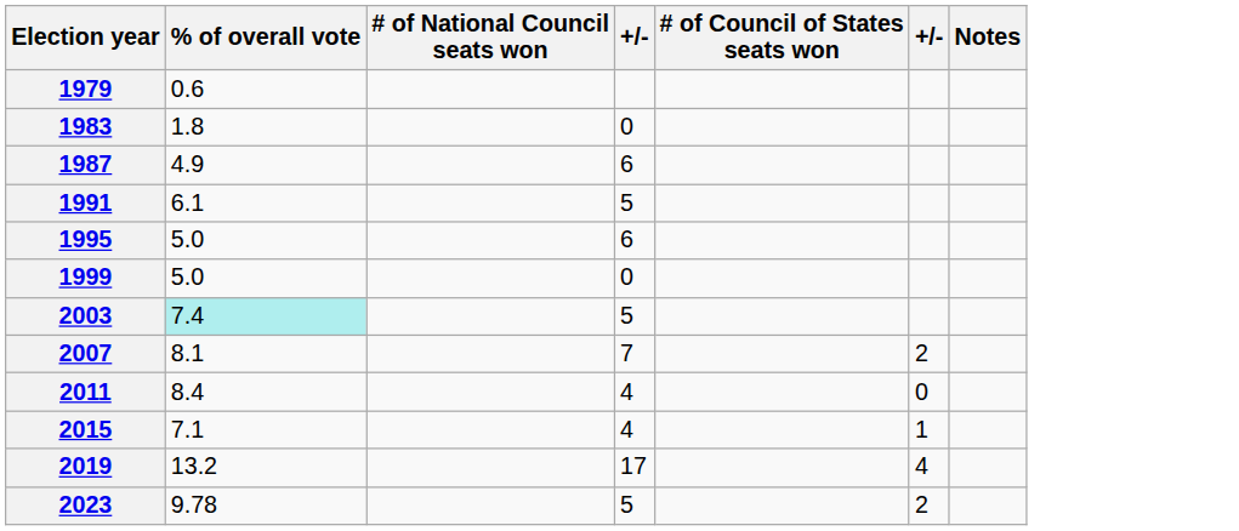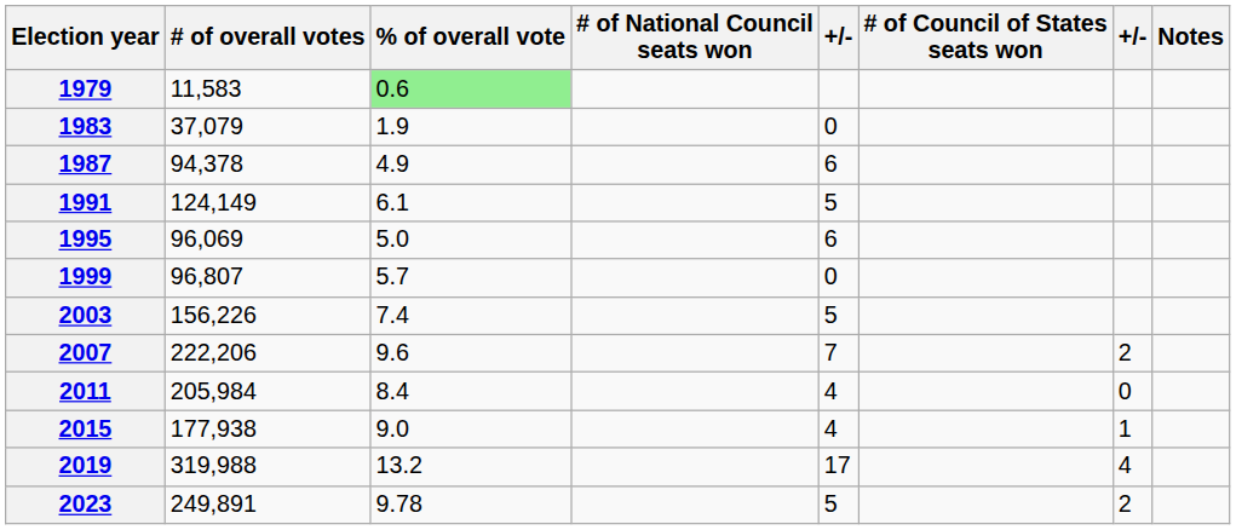 <table class=wikitable>
 <tr>
 <th>Election year</th>
+<th># of overall votes</th>
 <th>% of overall vote</th>
 <th># of National Council<br>seats won</th>
 <th>+/-</th>
 <th># of Council of States<br>seats won</th>
 <th>+/-</th>
 <th>Notes</th>
 </tr>
 <tr>
 <th><a href='#'>1979</a></th>
-<td>0.6</td>
+<td>11,583</td>
+<td style="background: lightgreen;">0.6</td>
 <td></td>
 <td></td>
 <td></td>
 <td></td>
 <td></td>
 </tr>
 <tr>
 <th><a href='#'>1983</a></th>
-<td>1.8</td>
+<td>37,079</td>
+<td>1.9</td>
 <td></td>
 <td> 0</td>
 <td></td>
 <td></td>
 <td></td>
 </tr>
 <tr>
 <th><a href='#'>1987</a></th>
+<td>94,378</td>
 <td>4.9</td>
 <td></td>
 <td> 6</td>
 <td></td>
 <td></td>
 <td></td>
 </tr>
 <tr>
 <th><a href='#'>1991</a></th>
+<td>124,149</td>
 <td>6.1</td>
 <td></td>
 <td> 5</td>
 <td></td>
 <td></td>
 <td></td>
 </tr>
 <tr>
 <th><a href='#'>1995</a></th>
+<td>96,069</td>
 <td>5.0</td>
 <td></td>
 <td> 6</td>
 <td></td>
 <td></td>
 <td></td>
 </tr>
 <tr>
 <th><a href='#'>1999</a></th>
-<td>5.0</td>
+<td>96,807</td>
+<td>5.7</td>
 <td></td>
 <td> 0</td>
 <td></td>
 <td></td>
 <td></td>
 </tr>
 <tr>
 <th><a href='#'>2003</a></th>
-<td style="background: paleturquoise;">7.4</td>
+<td>156,226</td>
+<td>7.4</td>
 <td></td>
 <td> 5</td>
 <td></td>
 <td></td>
 <td></td>
 </tr>
 <tr>
 <th><a href='#'>2007</a></th>
-<td>8.1</td>
+<td>222,206</td>
+<td>9.6</td>
 <td></td>
 <td> 7</td>
 <td></td>
 <td> 2</td>
 <td></td>
 </tr>
 <tr>
 <th><a href='#'>2011</a></th>
+<td>205,984</td>
 <td>8.4</td>
 <td></td>
 <td> 4</td>
 <td></td>
 <td> 0</td>
 <td></td>
 </tr>
 <tr>
 <th><a href='#'>2015</a></th>
-<td>7.1</td>
+<td>177,938</td>
+<td>9.0</td>
 <td></td>
 <td> 4</td>
 <td></td>
 <td> 1</td>
 <td></td>
 </tr>
 <tr>
 <th><a href='#'>2019</a></th>
+<td>319,988</td>
 <td>13.2</td>
 <td></td>
 <td> 17</td>
 <td></td>
 <td> 4</td>
 <td></td>
 </tr>
 <tr>
 <th><a href='#'>2023</a></th>
+<td>249,891</td>
 <td>9.78</td>
 <td></td>
 <td> 5</td>
 <td></td>
 <td> 2</td>
 <td></td>
 </tr>
 </table>
